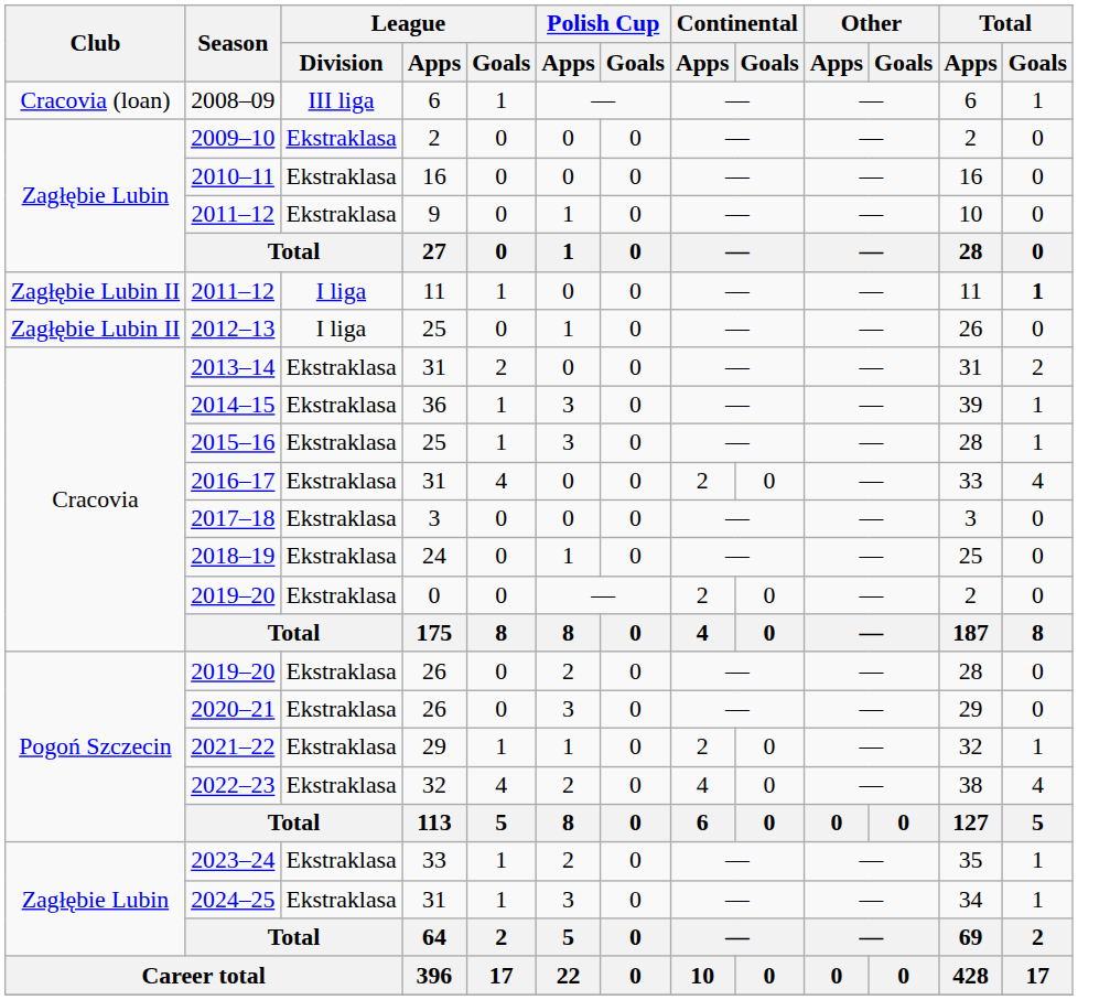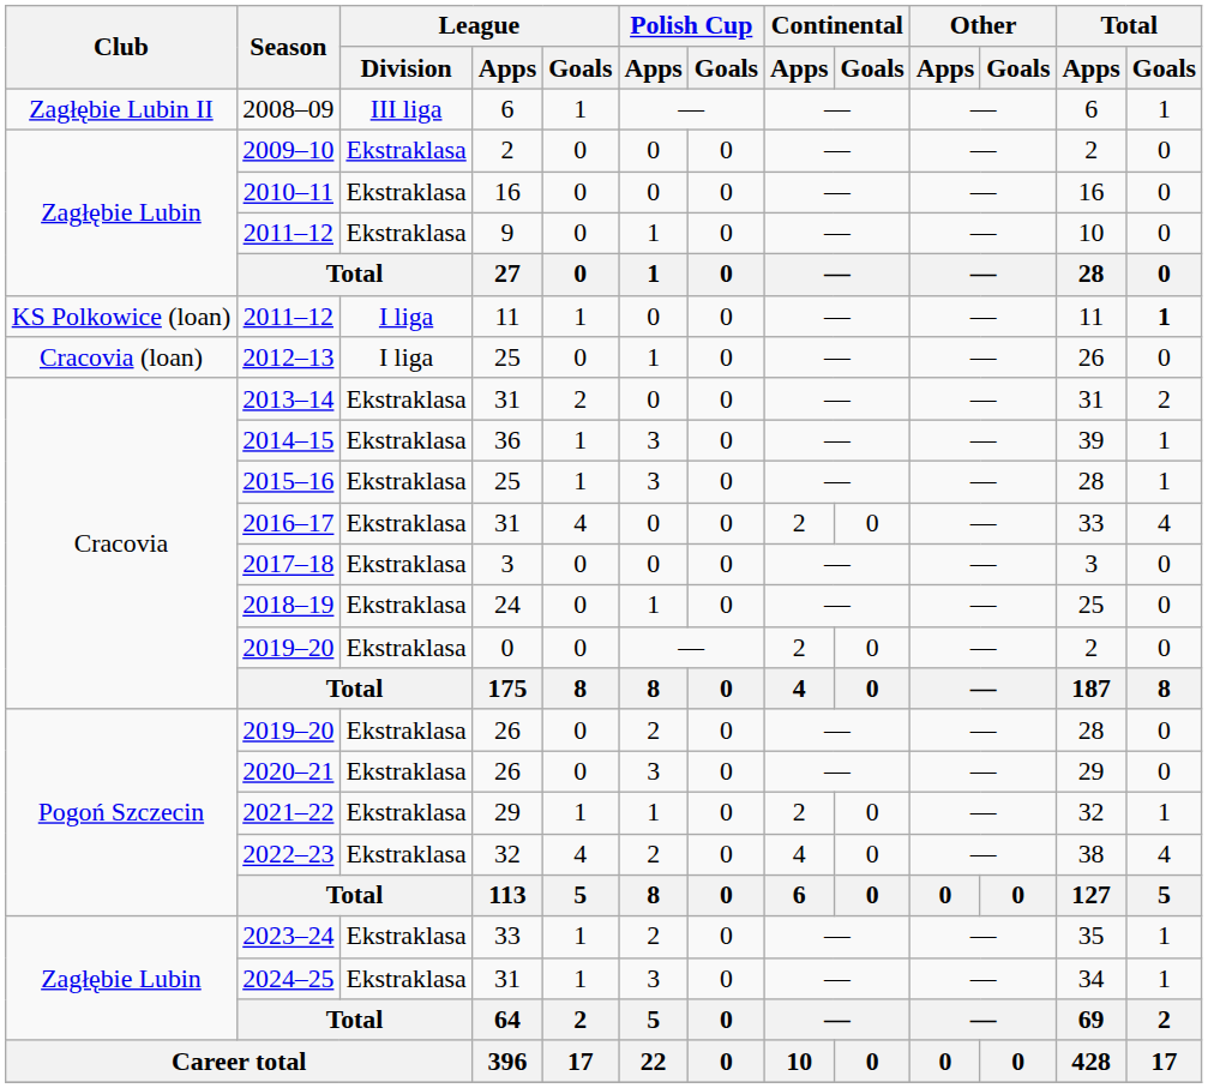 <table class="wikitable" style="text-align: center;">
 <tr>
 <th rowspan="2">Club</th>
 <th rowspan="2">Season</th>
 <th colspan="3">League</th>
 <th colspan="2"><a href='#'>Polish Cup</a></th>
 <th colspan="2">Continental</th>
 <th colspan="2">Other</th>
 <th colspan="2">Total</th>
 </tr>
 <tr>
 <th>Division</th>
 <th>Apps</th>
 <th>Goals</th>
 <th>Apps</th>
 <th>Goals</th>
 <th>Apps</th>
 <th>Goals</th>
 <th>Apps</th>
 <th>Goals</th>
 <th>Apps</th>
 <th>Goals</th>
 </tr>
 <tr>
-<td><a href='#'>Cracovia</a> (loan)</td>
+<td><a href='#'>Zagłębie Lubin II</a></td>
 <td>2008–09</td>
 <td><a href='#'>III liga</a></td>
 <td>6</td>
 <td>1</td>
 <td colspan="2">—</td>
 <td colspan="2">—</td>
 <td colspan="2">—</td>
 <td>6</td>
 <td>1</td>
 </tr>
 <tr>
 <td rowspan="4"><a href='#'>Zagłębie Lubin</a></td>
 <td><a href='#'>2009–10</a></td>
 <td><a href='#'>Ekstraklasa</a></td>
 <td>2</td>
 <td>0</td>
 <td>0</td>
 <td>0</td>
 <td colspan="2">—</td>
 <td colspan="2">—</td>
 <td>2</td>
 <td>0</td>
 </tr>
 <tr>
 <td><a href='#'>2010–11</a></td>
 <td>Ekstraklasa</td>
 <td>16</td>
 <td>0</td>
 <td>0</td>
 <td>0</td>
 <td colspan="2">—</td>
 <td colspan="2">—</td>
 <td>16</td>
 <td>0</td>
 </tr>
 <tr>
 <td><a href='#'>2011–12</a></td>
 <td>Ekstraklasa</td>
 <td>9</td>
 <td>0</td>
 <td>1</td>
 <td>0</td>
 <td colspan="2">—</td>
 <td colspan="2">—</td>
 <td>10</td>
 <td>0</td>
 </tr>
 <tr>
 <th colspan="2">Total</th>
 <th>27</th>
 <th>0</th>
 <th>1</th>
 <th>0</th>
 <th colspan="2">—</th>
 <th colspan="2">—</th>
 <th>28</th>
 <th>0</th>
 </tr>
 <tr>
-<td><a href='#'>Zagłębie Lubin II</a></td>
+<td><a href='#'>KS Polkowice</a> (loan)</td>
 <td><a href='#'>2011–12</a></td>
 <td><a href='#'>I liga</a></td>
 <td>11</td>
 <td>1</td>
 <td>0</td>
 <td>0</td>
 <td colspan="2">—</td>
 <td colspan="2">—</td>
 <td>11</td>
 <td><strong>1</strong></td>
 </tr>
 <tr>
-<td><a href='#'>Zagłębie Lubin II</a></td>
+<td><a href='#'>Cracovia</a> (loan)</td>
 <td><a href='#'>2012–13</a></td>
 <td>I liga</td>
 <td>25</td>
 <td>0</td>
 <td>1</td>
 <td>0</td>
 <td colspan="2">—</td>
 <td colspan="2">—</td>
 <td>26</td>
 <td>0</td>
 </tr>
 <tr>
 <td rowspan="8">Cracovia</td>
 <td><a href='#'>2013–14</a></td>
 <td>Ekstraklasa</td>
 <td>31</td>
 <td>2</td>
 <td>0</td>
 <td>0</td>
 <td colspan="2">—</td>
 <td colspan="2">—</td>
 <td>31</td>
 <td>2</td>
 </tr>
 <tr>
 <td><a href='#'>2014–15</a></td>
 <td>Ekstraklasa</td>
 <td>36</td>
 <td>1</td>
 <td>3</td>
 <td>0</td>
 <td colspan="2">—</td>
 <td colspan="2">—</td>
 <td>39</td>
 <td>1</td>
 </tr>
 <tr>
 <td><a href='#'>2015–16</a></td>
 <td>Ekstraklasa</td>
 <td>25</td>
 <td>1</td>
 <td>3</td>
 <td>0</td>
 <td colspan="2">—</td>
 <td colspan="2">—</td>
 <td>28</td>
 <td>1</td>
 </tr>
 <tr>
 <td><a href='#'>2016–17</a></td>
 <td>Ekstraklasa</td>
 <td>31</td>
 <td>4</td>
 <td>0</td>
 <td>0</td>
 <td>2</td>
 <td>0</td>
 <td colspan="2">—</td>
 <td>33</td>
 <td>4</td>
 </tr>
 <tr>
 <td><a href='#'>2017–18</a></td>
 <td>Ekstraklasa</td>
 <td>3</td>
 <td>0</td>
 <td>0</td>
 <td>0</td>
 <td colspan="2">—</td>
 <td colspan="2">—</td>
 <td>3</td>
 <td>0</td>
 </tr>
 <tr>
 <td><a href='#'>2018–19</a></td>
 <td>Ekstraklasa</td>
 <td>24</td>
 <td>0</td>
 <td>1</td>
 <td>0</td>
 <td colspan="2">—</td>
 <td colspan="2">—</td>
 <td>25</td>
 <td>0</td>
 </tr>
 <tr>
 <td><a href='#'>2019–20</a></td>
 <td>Ekstraklasa</td>
 <td>0</td>
 <td>0</td>
 <td colspan="2">—</td>
 <td>2</td>
 <td>0</td>
 <td colspan="2">—</td>
 <td>2</td>
 <td>0</td>
 </tr>
 <tr>
 <th colspan="2">Total</th>
 <th>175</th>
 <th>8</th>
 <th>8</th>
 <th>0</th>
 <th>4</th>
 <th>0</th>
 <th colspan="2">—</th>
 <th>187</th>
 <th>8</th>
 </tr>
 <tr>
 <td rowspan="5"><a href='#'>Pogoń Szczecin</a></td>
 <td><a href='#'>2019–20</a></td>
 <td>Ekstraklasa</td>
 <td>26</td>
 <td>0</td>
 <td>2</td>
 <td>0</td>
 <td colspan="2">—</td>
 <td colspan="2">—</td>
 <td>28</td>
 <td>0</td>
 </tr>
 <tr>
 <td><a href='#'>2020–21</a></td>
 <td>Ekstraklasa</td>
 <td>26</td>
 <td>0</td>
 <td>3</td>
 <td>0</td>
 <td colspan="2">—</td>
 <td colspan="2">—</td>
 <td>29</td>
 <td>0</td>
 </tr>
 <tr>
 <td><a href='#'>2021–22</a></td>
 <td>Ekstraklasa</td>
 <td>29</td>
 <td>1</td>
 <td>1</td>
 <td>0</td>
 <td>2</td>
 <td>0</td>
 <td colspan="2">—</td>
 <td>32</td>
 <td>1</td>
 </tr>
 <tr>
 <td><a href='#'>2022–23</a></td>
 <td>Ekstraklasa</td>
 <td>32</td>
 <td>4</td>
 <td>2</td>
 <td>0</td>
 <td>4</td>
 <td>0</td>
 <td colspan="2">—</td>
 <td>38</td>
 <td>4</td>
 </tr>
 <tr>
 <th colspan="2">Total</th>
 <th>113</th>
 <th>5</th>
 <th>8</th>
 <th>0</th>
 <th>6</th>
 <th>0</th>
 <th>0</th>
 <th>0</th>
 <th>127</th>
 <th>5</th>
 </tr>
 <tr>
 <td rowspan="3"><a href='#'>Zagłębie Lubin</a></td>
 <td><a href='#'>2023–24</a></td>
 <td>Ekstraklasa</td>
 <td>33</td>
 <td>1</td>
 <td>2</td>
 <td>0</td>
 <td colspan="2">—</td>
 <td colspan="2">—</td>
 <td>35</td>
 <td>1</td>
 </tr>
 <tr>
 <td><a href='#'>2024–25</a></td>
 <td>Ekstraklasa</td>
 <td>31</td>
 <td>1</td>
 <td>3</td>
 <td>0</td>
 <td colspan="2">—</td>
 <td colspan="2">—</td>
 <td>34</td>
 <td>1</td>
 </tr>
 <tr>
 <th colspan="2">Total</th>
 <th>64</th>
 <th>2</th>
 <th>5</th>
 <th>0</th>
 <th colspan="2">—</th>
 <th colspan="2">—</th>
 <th>69</th>
 <th>2</th>
 </tr>
 <tr>
 <th colspan="3">Career total</th>
 <th>396</th>
 <th>17</th>
 <th>22</th>
 <th>0</th>
 <th>10</th>
 <th>0</th>
 <th>0</th>
 <th>0</th>
 <th>428</th>
 <th>17</th>
 </tr>
 <tr>
 </tr>
 </table>
